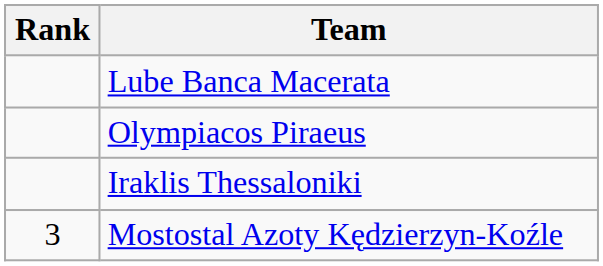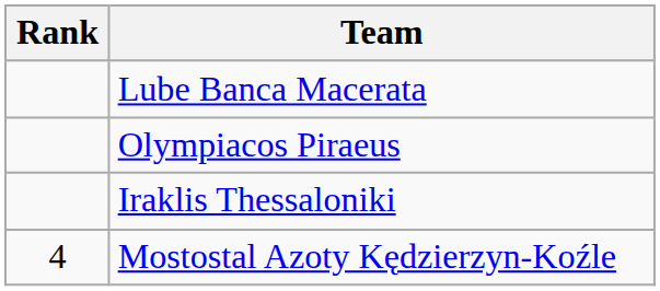 <table class="wikitable" style="text-align: center;">
 <tr>
 <th width=40>Rank</th>
 <th width=240>Team</th>
 </tr>
 <tr>
 <td></td>
 <td align=left> <a href='#'>Lube Banca Macerata</a></td>
 </tr>
 <tr>
 <td></td>
 <td align=left> <a href='#'>Olympiacos Piraeus</a></td>
 </tr>
 <tr>
 <td></td>
 <td align=left> <a href='#'>Iraklis Thessaloniki</a></td>
 </tr>
 <tr>
-<td>3</td>
+<td>4</td>
 <td align=left> <a href='#'>Mostostal Azoty Kędzierzyn-Koźle</a></td>
 </tr>
 </table>
